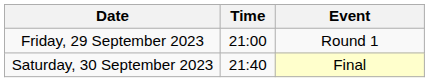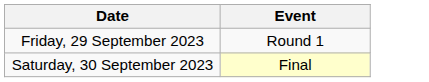 <table class = "wikitable" style="text-align:center;">
 <tr>
 <th width=220>Date</th>
-<th width=50>Time</th>
 <th width=150>Event</th>
 </tr>
 <tr>
 <td>Friday, 29 September 2023</td>
-<td>21:00</td>
 <td>Round 1</td>
 </tr>
 <tr>
 <td>Saturday, 30 September 2023</td>
-<td>21:40</td>
 <td bgcolor=ffffcc>Final</td>
 </tr>
 </table>
